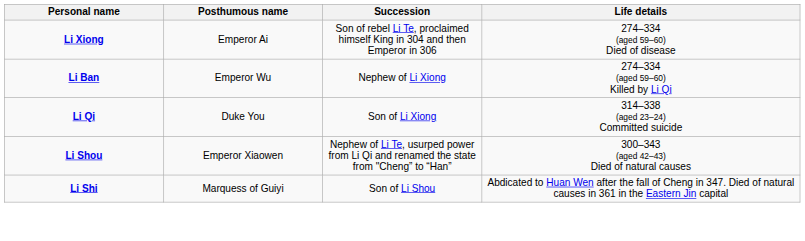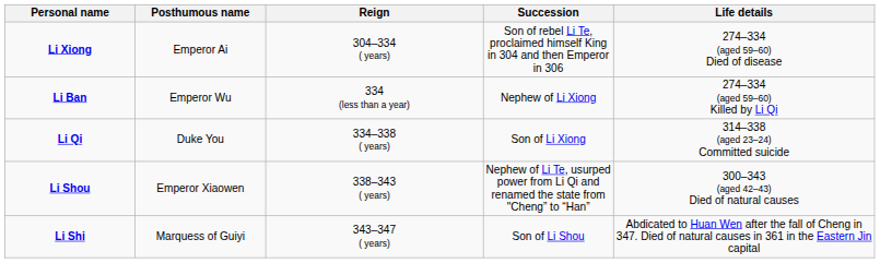 <table class="wikitable plainrowheaders" style="text-align:center; width:100%;">
 <tr>
 <th scope="col" width="15%">Personal name</th>
 <th scope="col" width="15%">Posthumous name</th>
+<th scope="col" width="25%">Reign</th>
 <th scope="col" width="15%">Succession</th>
 <th scope="col" width="30%">Life details</th>
 </tr>
 <tr>
 <td><strong><a href='#'>Li Xiong</a></strong><br></td>
 <td>Emperor Ai<br></td>
+<td>304–334<br><small>( years)</small><br><small></small></td>
 <td>Son of rebel <a href='#'>Li Te</a>, proclaimed himself King in 304 and then Emperor in 306</td>
 <td>274–334<br><small>(aged 59–60)</small><br>Died of disease</td>
 </tr>
 <tr>
 <td><strong><a href='#'>Li Ban</a></strong><br></td>
 <td>Emperor Wu<br></td>
+<td>334<br><small>(less than a year)</small></td>
 <td>Nephew of <a href='#'>Li Xiong</a></td>
 <td>274–334<br><small>(aged 59–60)</small><br>Killed by <a href='#'>Li Qi</a></td>
 </tr>
 <tr>
 <td><strong><a href='#'>Li Qi</a></strong><br></td>
 <td>Duke You<br></td>
+<td>334–338<br><small>( years)</small><br><small></small></td>
 <td>Son of <a href='#'>Li Xiong</a></td>
 <td>314–338<br><small>(aged 23–24)</small><br>Committed suicide</td>
 </tr>
 <tr>
 <td><strong><a href='#'>Li Shou</a></strong><br></td>
 <td>Emperor Xiaowen<br></td>
+<td>338–343<br><small>( years)</small><br><small></small></td>
 <td>Nephew of <a href='#'>Li Te</a>, usurped power from Li Qi and renamed the state from "Cheng” to “Han”</td>
 <td>300–343<br><small>(aged 42–43)</small><br>Died of natural causes</td>
 </tr>
 <tr>
 <td><strong><a href='#'>Li Shi</a></strong><br></td>
 <td>Marquess of Guiyi<br></td>
+<td>343–347<br><small>( years)</small><br><small></small></td>
 <td>Son of <a href='#'>Li Shou</a></td>
 <td>Abdicated to <a href='#'>Huan Wen</a> after the fall of Cheng in 347. Died of natural causes in 361 in the <a href='#'>Eastern Jin</a> capital</td>
 </tr>
 </table>
